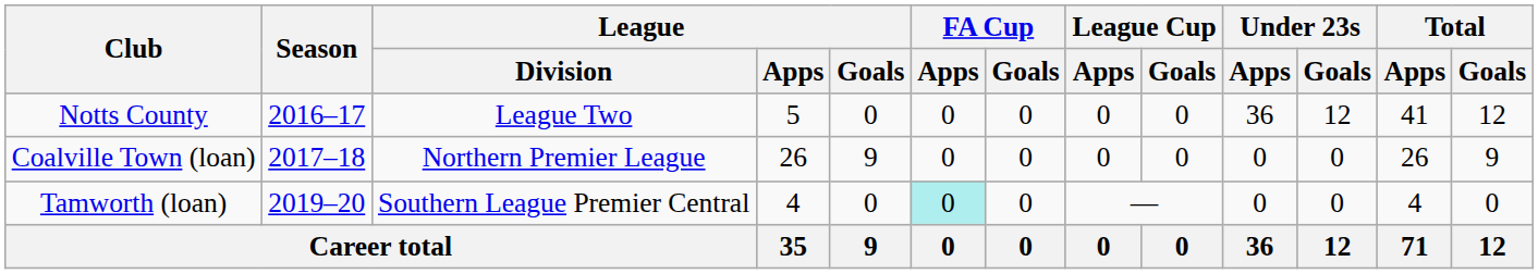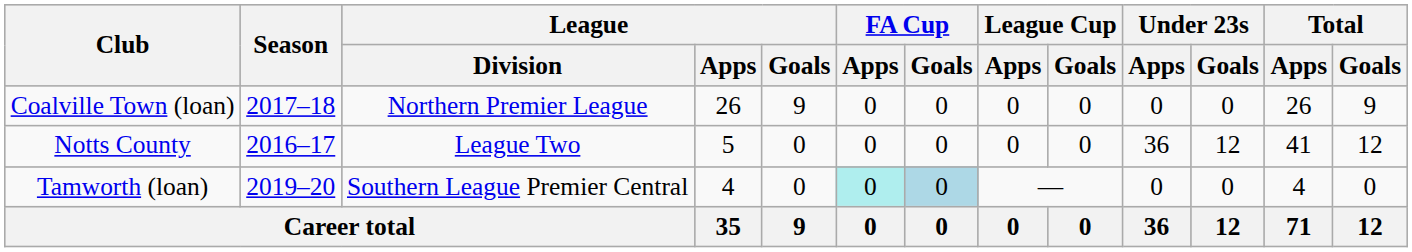 <table class="wikitable" style="text-align: center;">
 <tr>
 <th rowspan="2">Club</th>
 <th rowspan="2">Season</th>
 <th colspan="3">League</th>
 <th colspan="2"><a href='#'>FA Cup</a></th>
 <th colspan="2">League Cup</th>
 <th colspan="2">Under 23s</th>
 <th colspan="2">Total</th>
 </tr>
 <tr>
 <th>Division</th>
 <th>Apps</th>
 <th>Goals</th>
 <th>Apps</th>
 <th>Goals</th>
 <th>Apps</th>
 <th>Goals</th>
 <th>Apps</th>
 <th>Goals</th>
 <th>Apps</th>
 <th>Goals</th>
 </tr>
 <tr>
+<td valign="center"><a href='#'>Coalville Town</a> (loan)</td>
+<td><a href='#'>2017–18</a></td>
+<td valign="center"><a href='#'>Northern Premier League</a></td>
+<td>26</td>
+<td>9</td>
+<td>0</td>
+<td>0</td>
+<td>0</td>
+<td>0</td>
+<td>0</td>
+<td>0</td>
+<td>26</td>
+<td>9</td>
+</tr>
+<tr>
 <td valign="center"><a href='#'>Notts County</a></td>
 <td><a href='#'>2016–17</a></td>
 <td valign="center"><a href='#'>League Two</a></td>
 <td>5</td>
 <td>0</td>
 <td>0</td>
 <td>0</td>
 <td>0</td>
 <td>0</td>
 <td>36</td>
 <td>12</td>
 <td>41</td>
 <td>12</td>
 </tr>
 <tr>
-<td valign="center"><a href='#'>Coalville Town</a> (loan)</td>
-<td><a href='#'>2017–18</a></td>
-<td valign="center"><a href='#'>Northern Premier League</a></td>
-<td>26</td>
-<td>9</td>
-<td>0</td>
-<td>0</td>
-<td>0</td>
-<td>0</td>
-<td>0</td>
-<td>0</td>
-<td>26</td>
-<td>9</td>
-</tr>
-<tr>
 <td valign="center"><a href='#'>Tamworth</a> (loan)</td>
 <td><a href='#'>2019–20</a></td>
 <td valign="center"><a href='#'>Southern League</a> Premier Central</td>
 <td>4</td>
 <td>0</td>
 <td style="background: paleturquoise;">0</td>
-<td>0</td>
+<td style="background: lightblue;">0</td>
 <td colspan="2">—</td>
 <td>0</td>
 <td>0</td>
 <td>4</td>
 <td>0</td>
 </tr>
 <tr>
 <th colspan="3">Career total</th>
 <th>35</th>
 <th>9</th>
 <th>0</th>
 <th>0</th>
 <th>0</th>
 <th>0</th>
 <th>36</th>
 <th>12</th>
 <th>71</th>
 <th>12</th>
 </tr>
 </table>
